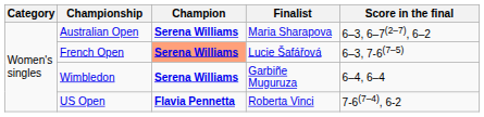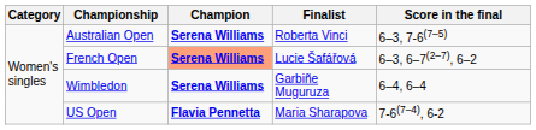 <table class="wikitable"  style="font-size:90%; width:100%;">
 <tr>
 <th style="width: 10%;">Category</th>
 <th style="width: 20%;">Championship</th>
 <th style="width: 20%;">Champion</th>
 <th style="width: 20%;">Finalist</th>
 <th style="width: 30%;">Score in the final</th>
 </tr>
 <tr>
 <td rowspan="4">Women's singles</td>
 <td><a href='#'>Australian Open</a></td>
 <td> <strong><a href='#'>Serena Williams</a></strong></td>
-<td> <a href='#'>Maria Sharapova</a></td>
-<td>6–3, 6–7<sup>(2–7)</sup>, 6–2</td>
+<td> <a href='#'>Roberta Vinci</a></td>
+<td>6–3, 7-6<sup>(7–5)</sup></td>
 </tr>
 <tr>
 <td><a href='#'>French Open</a></td>
 <td style="background: lightsalmon;"> <strong><a href='#'>Serena Williams</a></strong></td>
 <td> <a href='#'>Lucie Šafářová</a></td>
-<td>6–3, 7-6<sup>(7–5)</sup></td>
+<td>6–3, 6–7<sup>(2–7)</sup>, 6–2</td>
 </tr>
 <tr>
 <td><a href='#'>Wimbledon</a></td>
 <td> <strong><a href='#'>Serena Williams</a></strong></td>
 <td> <a href='#'>Garbiñe Muguruza</a></td>
 <td>6–4, 6–4</td>
 </tr>
 <tr>
 <td><a href='#'>US Open</a></td>
 <td> <strong><a href='#'>Flavia Pennetta</a></strong></td>
-<td> <a href='#'>Roberta Vinci</a></td>
+<td> <a href='#'>Maria Sharapova</a></td>
 <td>7-6<sup>(7–4)</sup>, 6-2</td>
 </tr>
 </table>
